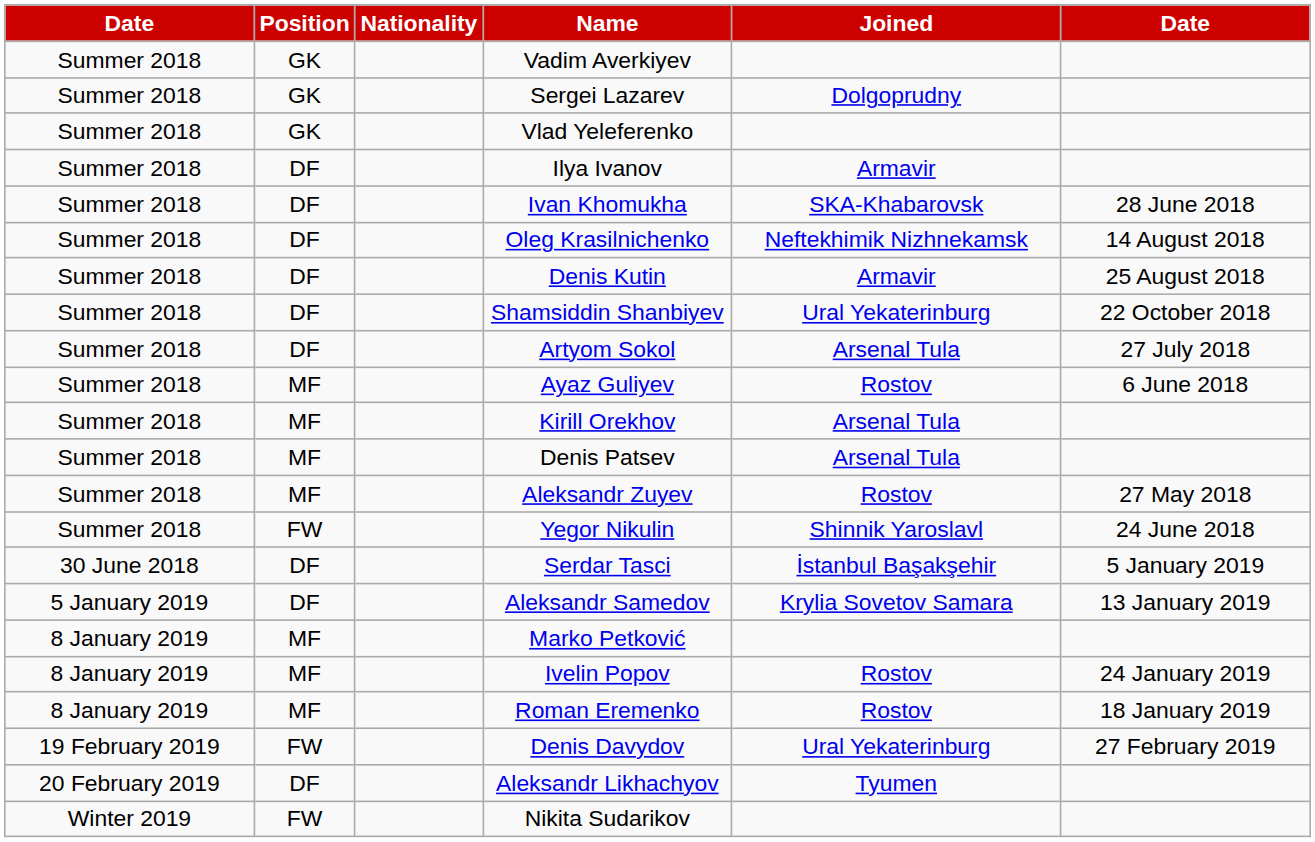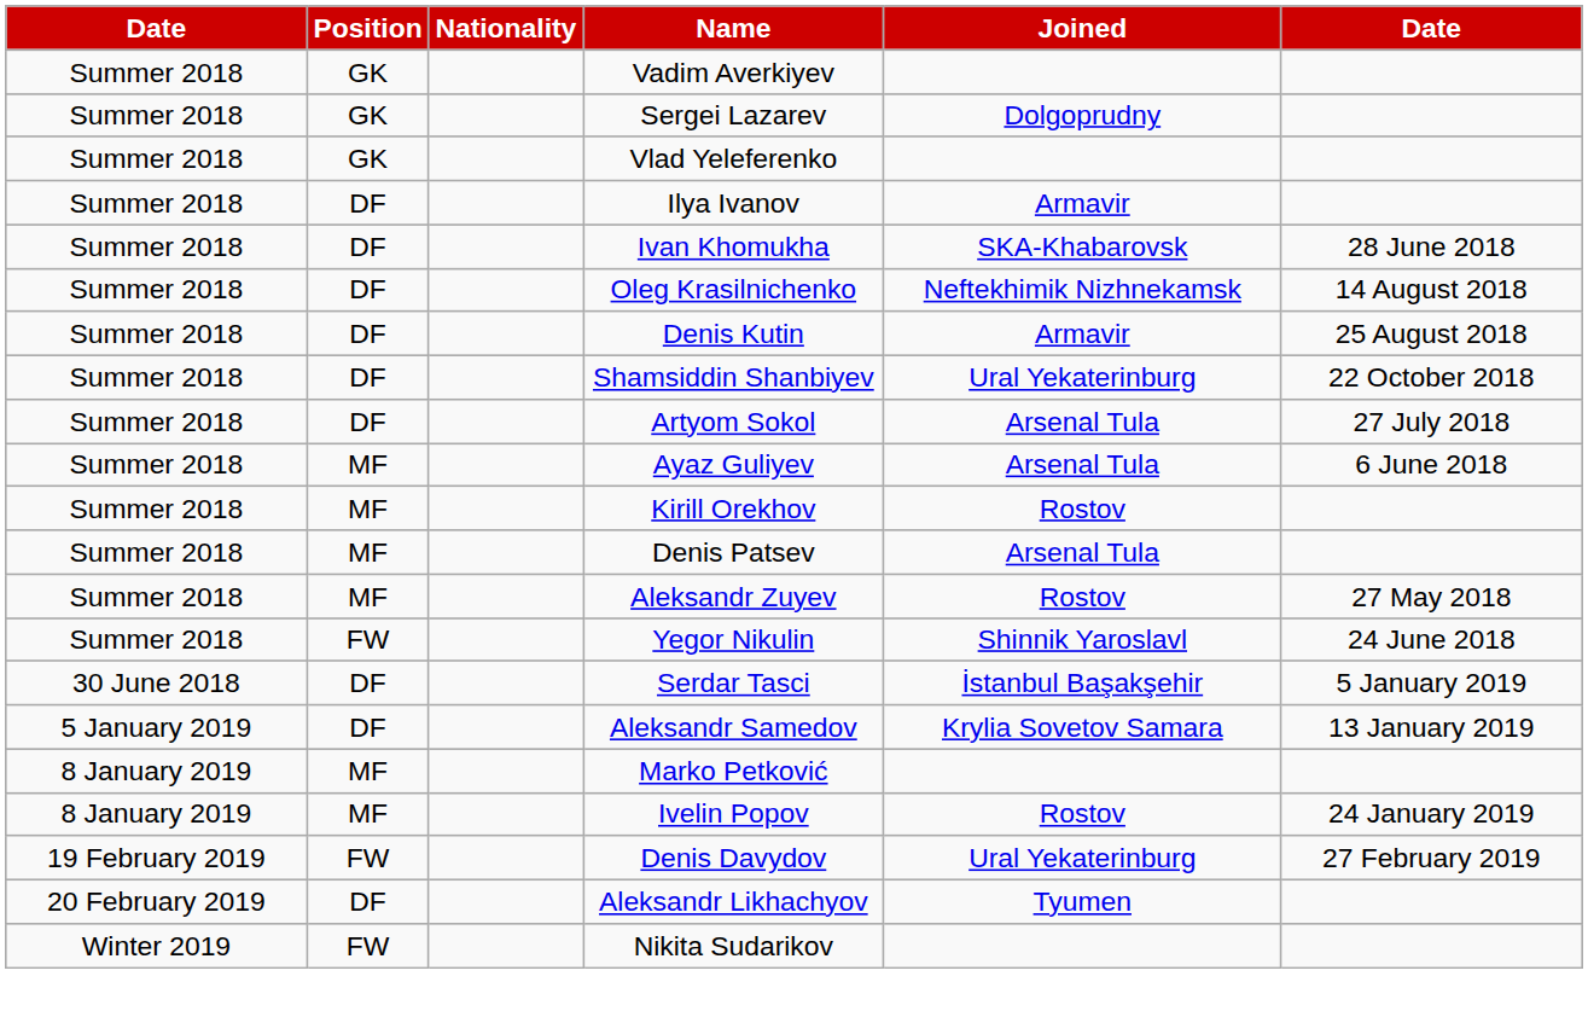 <table class="wikitable"  style="text-align:center; font-size:90%; ">
 <tr>
 <th style="background:#CD0000; color:white; width:150px;">Date</th>
 <th style="background:#CD0000; color:white; width:50px;">Position</th>
 <th style="background:#CD0000; color:white; width:50px;">Nationality</th>
 <th style="background:#CD0000; color:white; width:150px;">Name</th>
 <th style="background:#CD0000; color:white; width:200px;">Joined</th>
 <th style="background:#CD0000; color:white; width:150px;">Date</th>
 </tr>
 <tr>
 <td>Summer 2018</td>
 <td>GK</td>
 <td></td>
 <td>Vadim Averkiyev</td>
 <td></td>
 <td></td>
 </tr>
 <tr>
 <td>Summer 2018</td>
 <td>GK</td>
 <td></td>
 <td>Sergei Lazarev</td>
 <td><a href='#'>Dolgoprudny</a></td>
 <td></td>
 </tr>
 <tr>
 <td>Summer 2018</td>
 <td>GK</td>
 <td></td>
 <td>Vlad Yeleferenko</td>
 <td></td>
 <td></td>
 </tr>
 <tr>
 <td>Summer 2018</td>
 <td>DF</td>
 <td></td>
 <td>Ilya Ivanov</td>
 <td><a href='#'>Armavir</a></td>
 <td></td>
 </tr>
 <tr>
 <td>Summer 2018</td>
 <td>DF</td>
 <td></td>
 <td><a href='#'>Ivan Khomukha</a></td>
 <td><a href='#'>SKA-Khabarovsk</a></td>
 <td>28 June 2018</td>
 </tr>
 <tr>
 <td>Summer 2018</td>
 <td>DF</td>
 <td></td>
 <td><a href='#'>Oleg Krasilnichenko</a></td>
 <td><a href='#'>Neftekhimik Nizhnekamsk</a></td>
 <td>14 August 2018</td>
 </tr>
 <tr>
 <td>Summer 2018</td>
 <td>DF</td>
 <td></td>
 <td><a href='#'>Denis Kutin</a></td>
 <td><a href='#'>Armavir</a></td>
 <td>25 August 2018</td>
 </tr>
 <tr>
 <td>Summer 2018</td>
 <td>DF</td>
 <td></td>
 <td><a href='#'>Shamsiddin Shanbiyev</a></td>
 <td><a href='#'>Ural Yekaterinburg</a></td>
 <td>22 October 2018</td>
 </tr>
 <tr>
 <td>Summer 2018</td>
 <td>DF</td>
 <td></td>
 <td><a href='#'>Artyom Sokol</a></td>
 <td><a href='#'>Arsenal Tula</a></td>
 <td>27 July 2018</td>
 </tr>
 <tr>
 <td>Summer 2018</td>
 <td>MF</td>
 <td></td>
 <td><a href='#'>Ayaz Guliyev</a></td>
-<td><a href='#'>Rostov</a></td>
+<td><a href='#'>Arsenal Tula</a></td>
 <td>6 June 2018</td>
 </tr>
 <tr>
 <td>Summer 2018</td>
 <td>MF</td>
 <td></td>
 <td><a href='#'>Kirill Orekhov</a></td>
-<td><a href='#'>Arsenal Tula</a></td>
+<td><a href='#'>Rostov</a></td>
 <td></td>
 </tr>
 <tr>
 <td>Summer 2018</td>
 <td>MF</td>
 <td></td>
 <td>Denis Patsev</td>
 <td><a href='#'>Arsenal Tula</a></td>
 <td></td>
 </tr>
 <tr>
 <td>Summer 2018</td>
 <td>MF</td>
 <td></td>
 <td><a href='#'>Aleksandr Zuyev</a></td>
 <td><a href='#'>Rostov</a></td>
 <td>27 May 2018</td>
 </tr>
 <tr>
 <td>Summer 2018</td>
 <td>FW</td>
 <td></td>
 <td><a href='#'>Yegor Nikulin</a></td>
 <td><a href='#'>Shinnik Yaroslavl</a></td>
 <td>24 June 2018</td>
 </tr>
 <tr>
 <td>30 June 2018</td>
 <td>DF</td>
 <td></td>
 <td><a href='#'>Serdar Tasci</a></td>
 <td><a href='#'>İstanbul Başakşehir</a></td>
 <td>5 January 2019</td>
 </tr>
 <tr>
 <td>5 January 2019</td>
 <td>DF</td>
 <td></td>
 <td><a href='#'>Aleksandr Samedov</a></td>
 <td><a href='#'>Krylia Sovetov Samara</a></td>
 <td>13 January 2019</td>
 </tr>
 <tr>
 <td>8 January 2019</td>
 <td>MF</td>
 <td></td>
 <td><a href='#'>Marko Petković</a></td>
 <td></td>
 <td></td>
 </tr>
 <tr>
 <td>8 January 2019</td>
 <td>MF</td>
 <td></td>
 <td><a href='#'>Ivelin Popov</a></td>
 <td><a href='#'>Rostov</a></td>
 <td>24 January 2019</td>
 </tr>
 <tr>
-<td>8 January 2019</td>
-<td>MF</td>
-<td></td>
-<td><a href='#'>Roman Eremenko</a></td>
-<td><a href='#'>Rostov</a></td>
-<td>18 January 2019</td>
-</tr>
-<tr>
 <td>19 February 2019</td>
 <td>FW</td>
 <td></td>
 <td><a href='#'>Denis Davydov</a></td>
 <td><a href='#'>Ural Yekaterinburg</a></td>
 <td>27 February 2019</td>
 </tr>
 <tr>
 <td>20 February 2019</td>
 <td>DF</td>
 <td></td>
 <td><a href='#'>Aleksandr Likhachyov</a></td>
 <td><a href='#'>Tyumen</a></td>
 <td></td>
 </tr>
 <tr>
 <td>Winter 2019</td>
 <td>FW</td>
 <td></td>
 <td>Nikita Sudarikov</td>
 <td></td>
 <td></td>
 </tr>
 </table>
